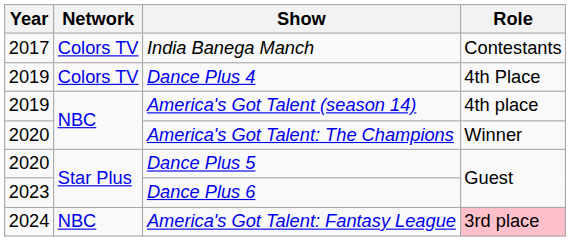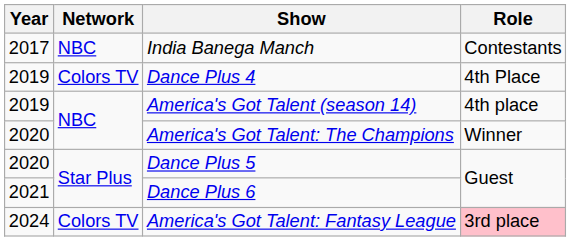 <table class="wikitable">
 <tr>
 <th>Year</th>
 <th>Network</th>
 <th>Show</th>
 <th>Role</th>
 </tr>
 <tr>
 <td>2017</td>
-<td><a href='#'>Colors TV</a></td>
+<td><a href='#'>NBC</a></td>
 <td><em>India Banega Manch</em></td>
 <td>Contestants</td>
 </tr>
 <tr>
 <td>2019</td>
 <td><a href='#'>Colors TV</a></td>
 <td><em><a href='#'>Dance Plus 4</a></em></td>
 <td>4th Place</td>
 </tr>
 <tr>
 <td>2019</td>
 <td rowspan=2><a href='#'>NBC</a></td>
 <td><em><a href='#'>America's Got Talent (season 14)</a></em></td>
 <td>4th place</td>
 </tr>
 <tr>
 <td>2020</td>
 <td><em><a href='#'>America's Got Talent: The Champions</a></em></td>
 <td>Winner</td>
 </tr>
 <tr>
 <td>2020</td>
 <td rowspan=2><a href='#'>Star Plus</a></td>
 <td><em><a href='#'>Dance Plus 5</a></em></td>
 <td rowspan=2>Guest</td>
 </tr>
 <tr>
-<td>2023</td>
+<td>2021</td>
 <td><em><a href='#'>Dance Plus 6</a></em></td>
 </tr>
 <tr>
 <td>2024</td>
-<td><a href='#'>NBC</a></td>
+<td><a href='#'>Colors TV</a></td>
 <td><em><a href='#'>America's Got Talent: Fantasy League</a></em></td>
 <td style="background: pink;">3rd place</td>
 </tr>
 </table>
